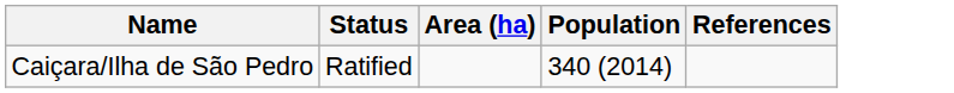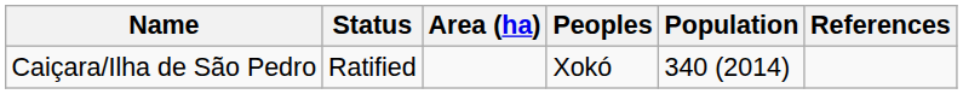 <table class="sortable wikitable">
 <tr>
 <th>Name</th>
 <th>Status</th>
 <th>Area (<a href='#'>ha</a>)</th>
+<th>Peoples</th>
 <th>Population</th>
 <th>References</th>
 </tr>
 <tr>
 <td>Caiçara/Ilha de São Pedro</td>
 <td>Ratified</td>
 <td></td>
+<td>Xokó</td>
 <td>340 (2014)</td>
 <td></td>
 </tr>
 </table>
